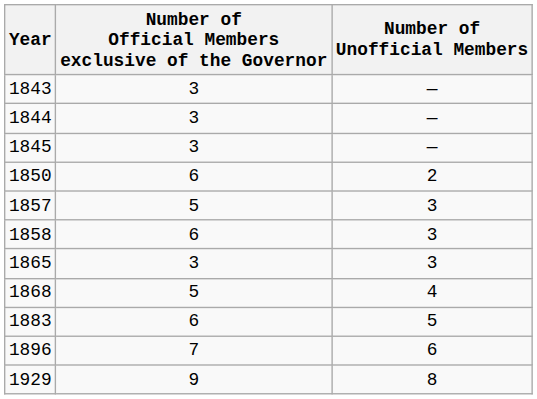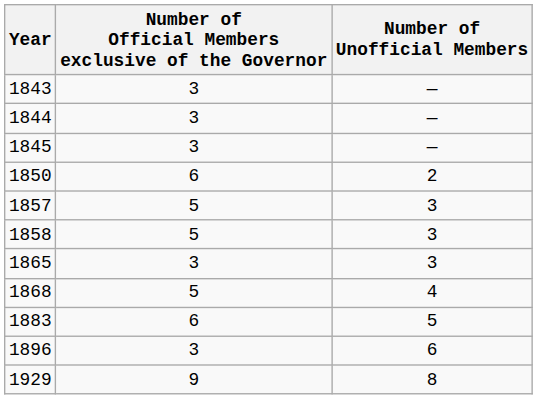 <table class="wikitable" style="text-align:center;">
 <tr>
 <th>Year</th>
 <th>Number of<br>Official Members<br>exclusive of the Governor</th>
 <th>Number of<br>Unofficial Members</th>
 </tr>
 <tr>
 <td>1843</td>
 <td>3</td>
 <td>—</td>
 </tr>
 <tr>
 <td>1844</td>
 <td>3</td>
 <td>—</td>
 </tr>
 <tr>
 <td>1845</td>
 <td>3</td>
 <td>—</td>
 </tr>
 <tr>
 <td>1850</td>
 <td>6</td>
 <td>2</td>
 </tr>
 <tr>
 <td>1857</td>
 <td>5</td>
 <td>3</td>
 </tr>
 <tr>
 <td>1858</td>
-<td>6</td>
+<td>5</td>
 <td>3</td>
 </tr>
 <tr>
 <td>1865</td>
 <td>3</td>
 <td>3</td>
 </tr>
 <tr>
 <td>1868</td>
 <td>5</td>
 <td>4</td>
 </tr>
 <tr>
 <td>1883</td>
 <td>6</td>
 <td>5</td>
 </tr>
 <tr>
 <td>1896</td>
-<td>7</td>
+<td>3</td>
 <td>6</td>
 </tr>
 <tr>
 <td>1929</td>
 <td>9</td>
 <td>8</td>
 </tr>
 </table>
